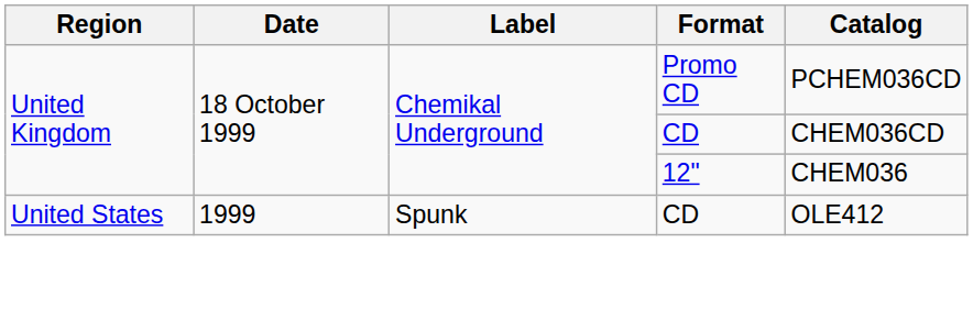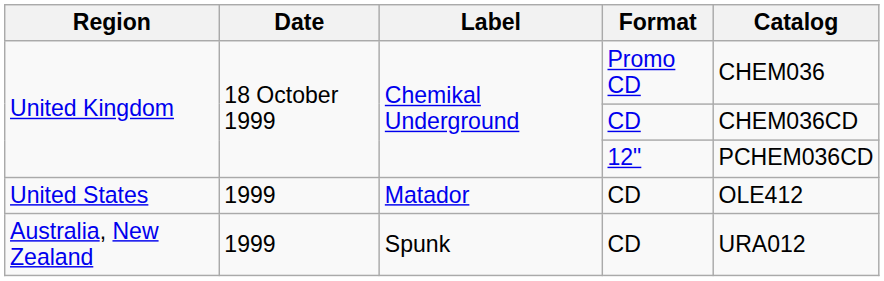 <table class="wikitable">
 <tr>
 <th>Region</th>
 <th>Date</th>
 <th>Label</th>
 <th>Format</th>
 <th>Catalog</th>
 </tr>
 <tr>
 <td rowspan="3"><a href='#'>United Kingdom</a></td>
 <td rowspan="3">18 October 1999</td>
 <td rowspan="3"><a href='#'>Chemikal Underground</a></td>
 <td><a href='#'>Promo</a> <a href='#'>CD</a></td>
-<td>PCHEM036CD</td>
+<td>CHEM036</td>
 </tr>
 <tr>
 <td><a href='#'>CD</a></td>
 <td>CHEM036CD</td>
 </tr>
 <tr>
 <td><a href='#'>12"</a></td>
-<td>CHEM036</td>
+<td>PCHEM036CD</td>
 </tr>
 <tr>
 <td><a href='#'>United States</a></td>
 <td>1999</td>
-<td>Spunk</td>
+<td><a href='#'>Matador</a></td>
 <td>CD</td>
 <td>OLE412</td>
 </tr>
+<tr>
+<td><a href='#'>Australia</a>, <a href='#'>New Zealand</a></td>
+<td>1999</td>
+<td>Spunk</td>
+<td>CD</td>
+<td>URA012</td>
+</tr>
 </table>
